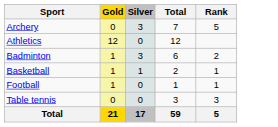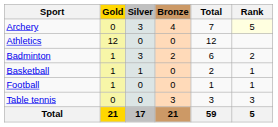 <table class="wikitable sortable" style="text-align:center; font-size:95%">
 <tr>
 <th width=150>Sport</th>
 <th style="background-color:gold; width=60;">Gold</th>
 <th style="background-color:silver; width=60;">Silver</th>
+<th style="background-color:#cc9966; width=60;">Bronze</th>
 <th width=60>Total</th>
 <th width=60>Rank</th>
 </tr>
 <tr>
 <td align=left> <a href='#'>Archery</a></td>
 <td bgcolor=#f7f6a8>0</td>
 <td bgcolor=#dce5e5>3</td>
+<td bgcolor=#ffdab9>4</td>
 <td>7</td>
-<td>5</td>
+<td style="background: lightyellow;">5</td>
 </tr>
 <tr>
 <td align=left> <a href='#'>Athletics</a></td>
 <td bgcolor=#f7f6a8>12</td>
 <td bgcolor=#dce5e5>0</td>
+<td bgcolor=#ffdab9>0</td>
 <td>12</td>
 <td></td>
 </tr>
 <tr>
 <td align=left> <a href='#'>Badminton</a></td>
 <td bgcolor=#f7f6a8>1</td>
 <td bgcolor=#dce5e5>3</td>
+<td bgcolor=#ffdab9>2</td>
 <td>6</td>
 <td>2</td>
 </tr>
 <tr>
 <td align=left> <a href='#'>Basketball</a></td>
 <td bgcolor=#f7f6a8>1</td>
 <td bgcolor=#dce5e5>1</td>
+<td bgcolor=#ffdab9>0</td>
 <td>2</td>
 <td>1</td>
 </tr>
 <tr>
 <td align=left> <a href='#'>Football</a></td>
 <td bgcolor=#f7f6a8>1</td>
 <td bgcolor=#dce5e5>0</td>
+<td bgcolor=#ffdab9>0</td>
 <td>1</td>
 <td>1</td>
 </tr>
 <tr>
 <td align=left> <a href='#'>Table tennis</a></td>
 <td bgcolor=#f7f6a8>0</td>
 <td bgcolor=#dce5e5>0</td>
+<td bgcolor=#ffdab9>3</td>
 <td>3</td>
 <td>3</td>
 </tr>
 <tr>
 <th>Total</th>
 <th style="background-color:gold; width=60;">21</th>
 <th style="background-color:silver; width=60;">17</th>
+<th style="background-color:#cc9966; width=60;">21</th>
 <th>59</th>
 <th>5</th>
 </tr>
 </table>
